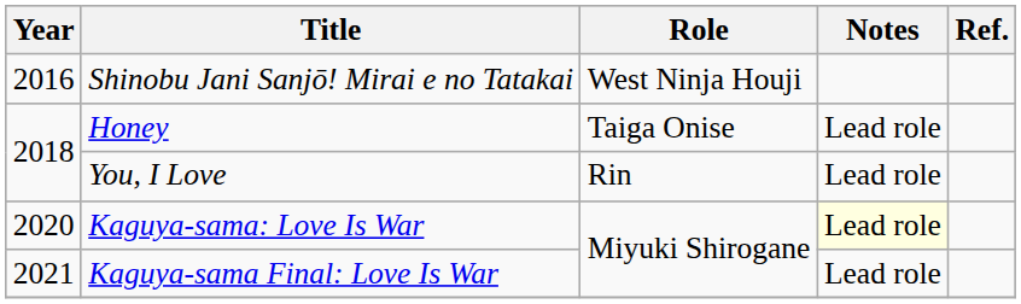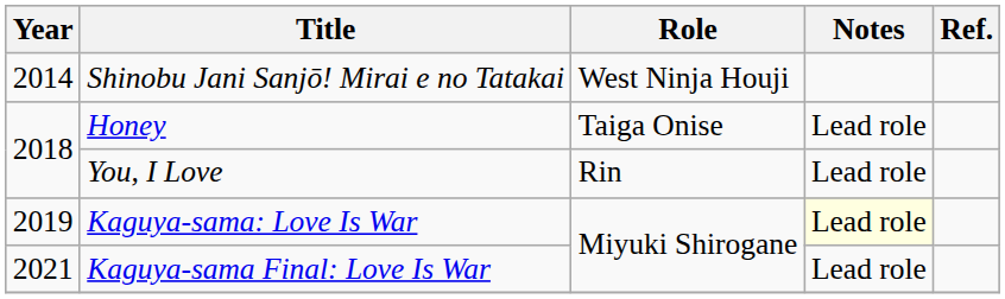 <table class="wikitable">
 <tr>
 <th>Year</th>
 <th>Title</th>
 <th>Role</th>
 <th>Notes</th>
 <th>Ref.</th>
 </tr>
 <tr>
-<td>2016</td>
+<td>2014</td>
 <td><em>Shinobu Jani Sanjō! Mirai e no Tatakai</em></td>
 <td>West Ninja Houji</td>
 <td></td>
 <td></td>
 </tr>
 <tr>
 <td rowspan=2>2018</td>
 <td><em><a href='#'>Honey</a></em></td>
 <td>Taiga Onise</td>
 <td>Lead role</td>
 <td></td>
 </tr>
 <tr>
 <td><em>You, I Love</em></td>
 <td>Rin</td>
 <td>Lead role</td>
 <td></td>
 </tr>
 <tr>
-<td>2020</td>
+<td>2019</td>
 <td><em><a href='#'>Kaguya-sama: Love Is War</a></em></td>
 <td rowspan="2">Miyuki Shirogane</td>
 <td style="background: lightyellow;">Lead role</td>
 <td></td>
 </tr>
 <tr>
 <td>2021</td>
 <td><em><a href='#'>Kaguya-sama Final: Love Is War</a></em></td>
 <td>Lead role</td>
 <td></td>
 </tr>
 <tr>
 </tr>
 </table>
